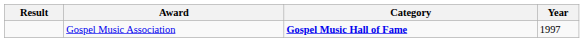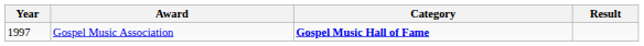 <table class="wikitable" style="width:70%;">
 <tr>
-<th style="width:5%;">Result</th>
+<th style="width:3%;">Year</th>
 <th style="width:20%;">Award</th>
 <th style="width:23%;">Category</th>
-<th style="width:3%;">Year</th>
+<th style="width:5%;">Result</th>
 </tr>
 <tr>
-<td></td>
+<td>1997</td>
 <td><a href='#'>Gospel Music Association</a></td>
 <td><strong><a href='#'>Gospel Music Hall of Fame</a></strong></td>
-<td>1997</td>
+<td></td>
 </tr>
 </table>
